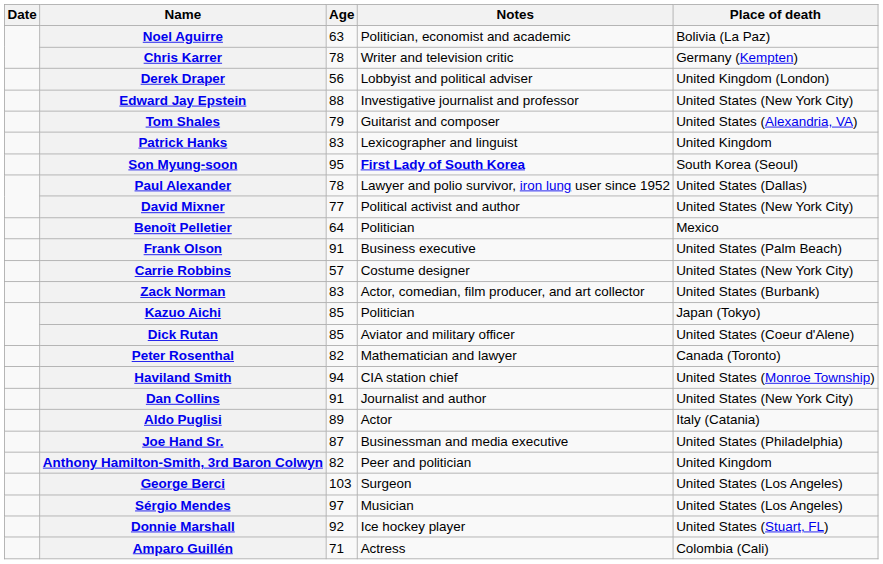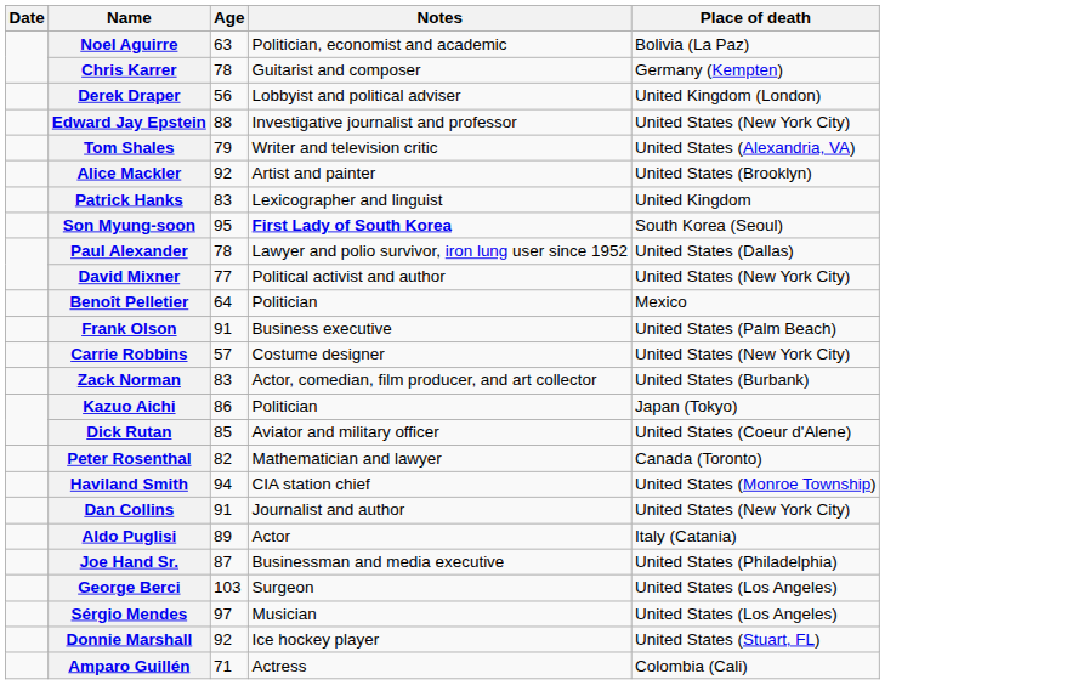 <table class="wikitable sortable plainrowheaders">
 <tr valign=bottom>
 <th scope="col">Date</th>
 <th scope="col">Name</th>
 <th scope="col">Age</th>
 <th scope="col">Notes</th>
 <th scope="col">Place of death</th>
 </tr>
 <tr id="January 2024">
 <td rowspan="2"></td>
 <th scope="row"><a href='#'>Noel Aguirre</a></th>
 <td>63</td>
 <td>Politician, economist and academic</td>
 <td>Bolivia (La Paz)</td>
 </tr>
 <tr>
 <th scope="row"><a href='#'>Chris Karrer</a></th>
 <td>78</td>
-<td>Writer and television critic</td>
+<td>Guitarist and composer</td>
 <td>Germany (<a href='#'>Kempten</a>)</td>
 </tr>
 <tr>
 <td></td>
 <th scope="row"><a href='#'>Derek Draper</a></th>
 <td>56</td>
 <td>Lobbyist and political adviser</td>
 <td>United Kingdom (London)</td>
 </tr>
 <tr>
 <td></td>
 <th scope="row"><a href='#'>Edward Jay Epstein</a></th>
 <td>88</td>
 <td>Investigative journalist and professor</td>
 <td>United States (New York City)</td>
 </tr>
 <tr>
 <td></td>
 <th scope="row"><a href='#'>Tom Shales</a></th>
 <td>79</td>
-<td>Guitarist and composer</td>
+<td>Writer and television critic</td>
 <td>United States (<a href='#'>Alexandria, VA</a>)</td>
+</tr>
+<tr>
+<td></td>
+<th scope="row"><a href='#'>Alice Mackler</a></th>
+<td>92</td>
+<td>Artist and painter</td>
+<td>United States (Brooklyn)</td>
 </tr>
 <tr id="February 2024">
 <td></td>
 <th scope="row"><a href='#'>Patrick Hanks</a></th>
 <td>83</td>
 <td>Lexicographer and linguist</td>
 <td>United Kingdom</td>
 </tr>
 <tr id="March 2024">
 <td></td>
 <th scope="row"><a href='#'>Son Myung-soon</a></th>
 <td>95</td>
 <td><strong><a href='#'>First Lady of South Korea</a></strong></td>
 <td>South Korea (Seoul)</td>
 </tr>
 <tr>
 <td rowspan="2"></td>
 <th scope="row"><a href='#'>Paul Alexander</a></th>
 <td>78</td>
 <td>Lawyer and polio survivor, <a href='#'>iron lung</a> user since 1952</td>
 <td>United States (Dallas)</td>
 </tr>
 <tr>
 <th scope="row"><a href='#'>David Mixner</a></th>
 <td>77</td>
 <td>Political activist and author</td>
 <td>United States (New York City)</td>
 </tr>
 <tr>
 <td></td>
 <th scope="row"><a href='#'>Benoît Pelletier</a></th>
 <td>64</td>
 <td>Politician</td>
 <td>Mexico</td>
 </tr>
 <tr id="April 2024">
 <td></td>
 <th scope="row"><a href='#'>Frank Olson</a></th>
 <td>91</td>
 <td>Business executive</td>
 <td>United States (Palm Beach)</td>
 </tr>
 <tr>
 <td></td>
 <th scope="row"><a href='#'>Carrie Robbins</a></th>
 <td>57</td>
 <td>Costume designer</td>
 <td>United States (New York City)</td>
 </tr>
 <tr>
 <td></td>
 <th scope="row"><a href='#'>Zack Norman</a></th>
 <td>83</td>
 <td>Actor, comedian, film producer, and art collector</td>
 <td>United States (Burbank)</td>
 </tr>
 <tr id="May 2024">
 <td rowspan="2"></td>
 <th scope="row"><a href='#'>Kazuo Aichi</a></th>
-<td>85</td>
+<td>86</td>
 <td>Politician</td>
 <td>Japan (Tokyo)</td>
 </tr>
 <tr>
 <th scope="row"><a href='#'>Dick Rutan</a></th>
 <td>85</td>
 <td>Aviator and military officer</td>
 <td>United States (Coeur d'Alene)</td>
 </tr>
 <tr>
 <td></td>
 <th scope="row"><a href='#'>Peter Rosenthal</a></th>
 <td>82</td>
 <td>Mathematician and lawyer</td>
 <td>Canada (Toronto)</td>
 </tr>
 <tr id="June 2024">
 <td></td>
 <th scope="row"><a href='#'>Haviland Smith</a></th>
 <td>94</td>
 <td>CIA station chief</td>
 <td>United States (<a href='#'>Monroe Township</a>)</td>
 </tr>
 <tr id="July 2024">
 <td></td>
 <th scope="row"><a href='#'>Dan Collins</a></th>
 <td>91</td>
 <td>Journalist and author</td>
 <td>United States (New York City)</td>
 </tr>
 <tr>
 <td></td>
 <th scope="row"><a href='#'>Aldo Puglisi</a></th>
 <td>89</td>
 <td>Actor</td>
 <td>Italy (Catania)</td>
 </tr>
 <tr id="August 2024">
 <td></td>
 <th scope="row"><a href='#'>Joe Hand Sr.</a></th>
 <td>87</td>
 <td>Businessman and media executive</td>
 <td>United States (Philadelphia)</td>
 </tr>
 <tr>
 <td></td>
-<th scope="row"><a href='#'>Anthony Hamilton-Smith, 3rd Baron Colwyn</a></th>
-<td>82</td>
-<td>Peer and politician</td>
-<td>United Kingdom</td>
-</tr>
-<tr>
-<td></td>
 <th scope="row"><a href='#'>George Berci</a></th>
 <td>103</td>
 <td>Surgeon</td>
 <td>United States (Los Angeles)</td>
 </tr>
 <tr id="September 2024">
 <td></td>
 <th scope="row"><a href='#'>Sérgio Mendes</a></th>
 <td>97</td>
 <td>Musician</td>
 <td>United States (Los Angeles)</td>
 </tr>
 <tr id="October 2024">
 <td></td>
 <th scope="row"><a href='#'>Donnie Marshall</a></th>
 <td>92</td>
 <td>Ice hockey player</td>
 <td>United States (<a href='#'>Stuart, FL</a>)</td>
 </tr>
 <tr id="December 2024">
 <td></td>
 <th scope="row"><a href='#'>Amparo Guillén</a></th>
 <td>71</td>
 <td>Actress</td>
 <td>Colombia (Cali)</td>
 </tr>
 </table>
